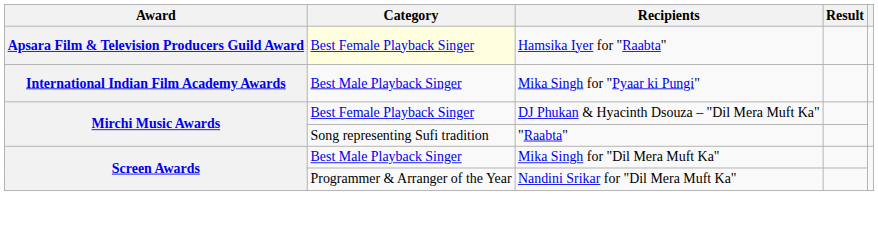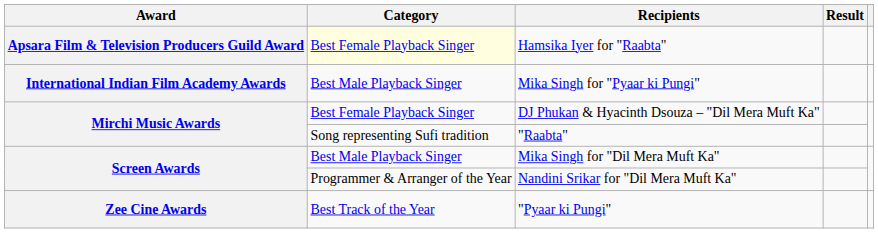 <table class="wikitable plainrowheaders sortable">
 <tr>
 <th scope="col">Award</th>
 <th scope="col">Category</th>
 <th scope="col">Recipients</th>
 <th scope="col">Result</th>
 <th scope="col" class="unsortable"></th>
 </tr>
 <tr>
 <th scope="row"><a href='#'>Apsara Film & Television Producers Guild Award</a></th>
 <td style="background: lightyellow;"><a href='#'>Best Female Playback Singer</a></td>
 <td><a href='#'>Hamsika Iyer</a> for "<a href='#'>Raabta</a>"</td>
 <td></td>
 <td style="text-align:center;"><br><br></td>
 </tr>
 <tr>
 <th scope="row"><a href='#'>International Indian Film Academy Awards</a></th>
 <td><a href='#'>Best Male Playback Singer</a></td>
 <td><a href='#'>Mika Singh</a> for "<a href='#'>Pyaar ki Pungi</a>"</td>
 <td></td>
 <td style="text-align:center;"><br><br></td>
 </tr>
 <tr>
 <th scope="row" rowspan="2"><a href='#'>Mirchi Music Awards</a></th>
 <td><a href='#'>Best Female Playback Singer</a></td>
 <td><a href='#'>DJ Phukan</a> & Hyacinth Dsouza – "Dil Mera Muft Ka"</td>
 <td></td>
 <td rowspan="2" style="text-align:center;"><br></td>
 </tr>
 <tr>
 <td>Song representing Sufi tradition</td>
 <td>"<a href='#'>Raabta</a>"</td>
 <td></td>
 </tr>
 <tr>
 <th rowspan="2" scope="row"><a href='#'>Screen Awards</a></th>
 <td><a href='#'>Best Male Playback Singer</a></td>
 <td><a href='#'>Mika Singh</a> for "Dil Mera Muft Ka"</td>
 <td></td>
 <td rowspan="2" style="text-align:center;"><br><br></td>
 </tr>
 <tr>
 <td>Programmer & Arranger of the Year</td>
 <td><a href='#'>Nandini Srikar</a> for "Dil Mera Muft Ka"</td>
 <td></td>
 </tr>
+<tr>
+<th scope="row"><a href='#'>Zee Cine Awards</a></th>
+<td><a href='#'>Best Track of the Year</a></td>
+<td>"<a href='#'>Pyaar ki Pungi</a>"</td>
+<td></td>
+<td style="text-align:center;"><br><br></td>
+</tr>
 </table>
